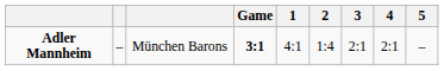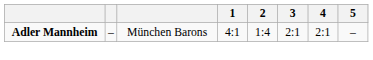 <table class="wikitable" width="80%">
 <tr style="background-color:#c0c0c0;">
 <th style="width:25%;"></th>
 <th style="width:2.5%;"></th>
 <th style="width:25%;"></th>
-<th style="width:10%;">Game</th>
 <th style="width:7.5%;">1</th>
 <th style="width:7.5%;">2</th>
 <th style="width:7.5%;">3</th>
 <th style="width:7.5%;">4</th>
 <th style="width:7.5%;">5</th>
 </tr>
 <tr align="center">
 <td><strong>Adler Mannheim</strong></td>
 <td>–</td>
 <td>München Barons</td>
-<td><strong>3:1</strong></td>
 <td>4:1</td>
 <td>1:4</td>
 <td>2:1</td>
 <td>2:1</td>
 <td>–</td>
 </tr>
 </table>
